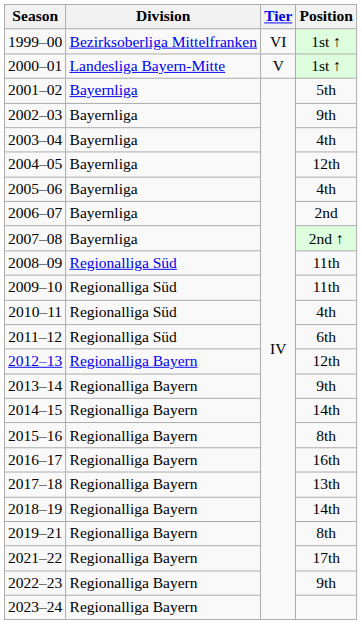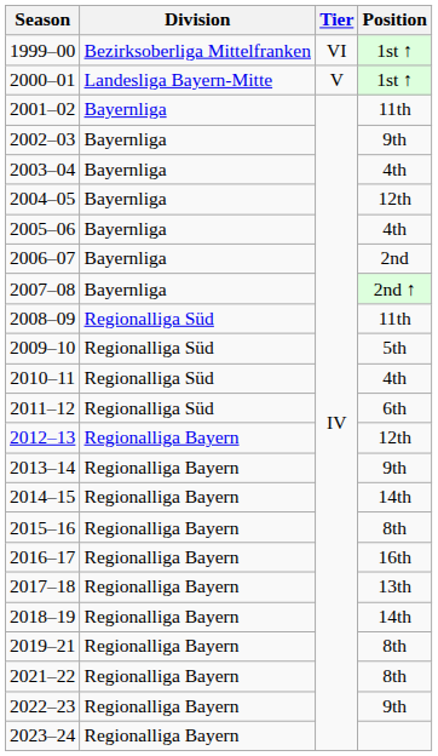 <table class="wikitable" style="text-align:center;">
 <tr>
 <th>Season</th>
 <th>Division</th>
 <th><a href='#'>Tier</a></th>
 <th>Position</th>
 </tr>
 <tr>
 <td>1999–00</td>
 <td style="text-align:left;"><a href='#'>Bezirksoberliga Mittelfranken</a></td>
 <td>VI</td>
 <td style="background:#ddffdd">1st ↑</td>
 </tr>
 <tr>
 <td>2000–01</td>
 <td style="text-align:left;"><a href='#'>Landesliga Bayern-Mitte</a></td>
 <td>V</td>
 <td style="background:#ddffdd">1st ↑</td>
 </tr>
 <tr>
 <td>2001–02</td>
 <td style="text-align:left;"><a href='#'>Bayernliga</a></td>
 <td rowspan=22>IV</td>
-<td>5th</td>
+<td>11th</td>
 </tr>
 <tr>
 <td>2002–03</td>
 <td style="text-align:left;">Bayernliga</td>
 <td>9th</td>
 </tr>
 <tr>
 <td>2003–04</td>
 <td style="text-align:left;">Bayernliga</td>
 <td>4th</td>
 </tr>
 <tr>
 <td>2004–05</td>
 <td style="text-align:left;">Bayernliga</td>
 <td>12th</td>
 </tr>
 <tr>
 <td>2005–06</td>
 <td style="text-align:left;">Bayernliga</td>
 <td>4th</td>
 </tr>
 <tr>
 <td>2006–07</td>
 <td style="text-align:left;">Bayernliga</td>
 <td>2nd</td>
 </tr>
 <tr>
 <td>2007–08</td>
 <td style="text-align:left;">Bayernliga</td>
 <td style="background:#ddffdd">2nd ↑</td>
 </tr>
 <tr>
 <td>2008–09</td>
 <td style="text-align:left;"><a href='#'>Regionalliga Süd</a></td>
 <td>11th</td>
 </tr>
 <tr>
 <td>2009–10</td>
 <td style="text-align:left;">Regionalliga Süd</td>
-<td>11th</td>
+<td>5th</td>
 </tr>
 <tr>
 <td>2010–11</td>
 <td style="text-align:left;">Regionalliga Süd</td>
 <td>4th</td>
 </tr>
 <tr>
 <td>2011–12</td>
 <td style="text-align:left;">Regionalliga Süd</td>
 <td>6th</td>
 </tr>
 <tr>
 <td><a href='#'>2012–13</a></td>
 <td style="text-align:left;"><a href='#'>Regionalliga Bayern</a></td>
 <td>12th</td>
 </tr>
 <tr>
 <td>2013–14</td>
 <td style="text-align:left;">Regionalliga Bayern</td>
 <td>9th</td>
 </tr>
 <tr>
 <td>2014–15</td>
 <td style="text-align:left;">Regionalliga Bayern</td>
 <td>14th</td>
 </tr>
 <tr>
 <td>2015–16</td>
 <td style="text-align:left;">Regionalliga Bayern</td>
 <td>8th</td>
 </tr>
 <tr>
 <td>2016–17</td>
 <td style="text-align:left;">Regionalliga Bayern</td>
 <td>16th</td>
 </tr>
 <tr>
 <td>2017–18</td>
 <td style="text-align:left;">Regionalliga Bayern</td>
 <td>13th</td>
 </tr>
 <tr>
 <td>2018–19</td>
 <td style="text-align:left;">Regionalliga Bayern</td>
 <td>14th</td>
 </tr>
 <tr>
 <td>2019–21</td>
 <td style="text-align:left;">Regionalliga Bayern</td>
 <td>8th</td>
 </tr>
 <tr>
 <td>2021–22</td>
 <td style="text-align:left;">Regionalliga Bayern</td>
-<td>17th</td>
+<td>8th</td>
 </tr>
 <tr>
 <td>2022–23</td>
 <td style="text-align:left;">Regionalliga Bayern</td>
 <td>9th</td>
 </tr>
 <tr>
 <td>2023–24</td>
 <td style="text-align:left;">Regionalliga Bayern</td>
 <td></td>
 </tr>
 </table>
